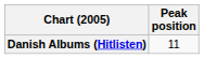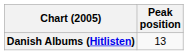 <table class="wikitable plainrowheaders">
 <tr>
 <th scope="col">Chart (2005)</th>
 <th scope="col">Peak<br>position</th>
 </tr>
 <tr>
 <th scope="row">Danish Albums (<a href='#'>Hitlisten</a>)</th>
-<td align="center">11</td>
+<td align="center">13</td>
 </tr>
 </table>
